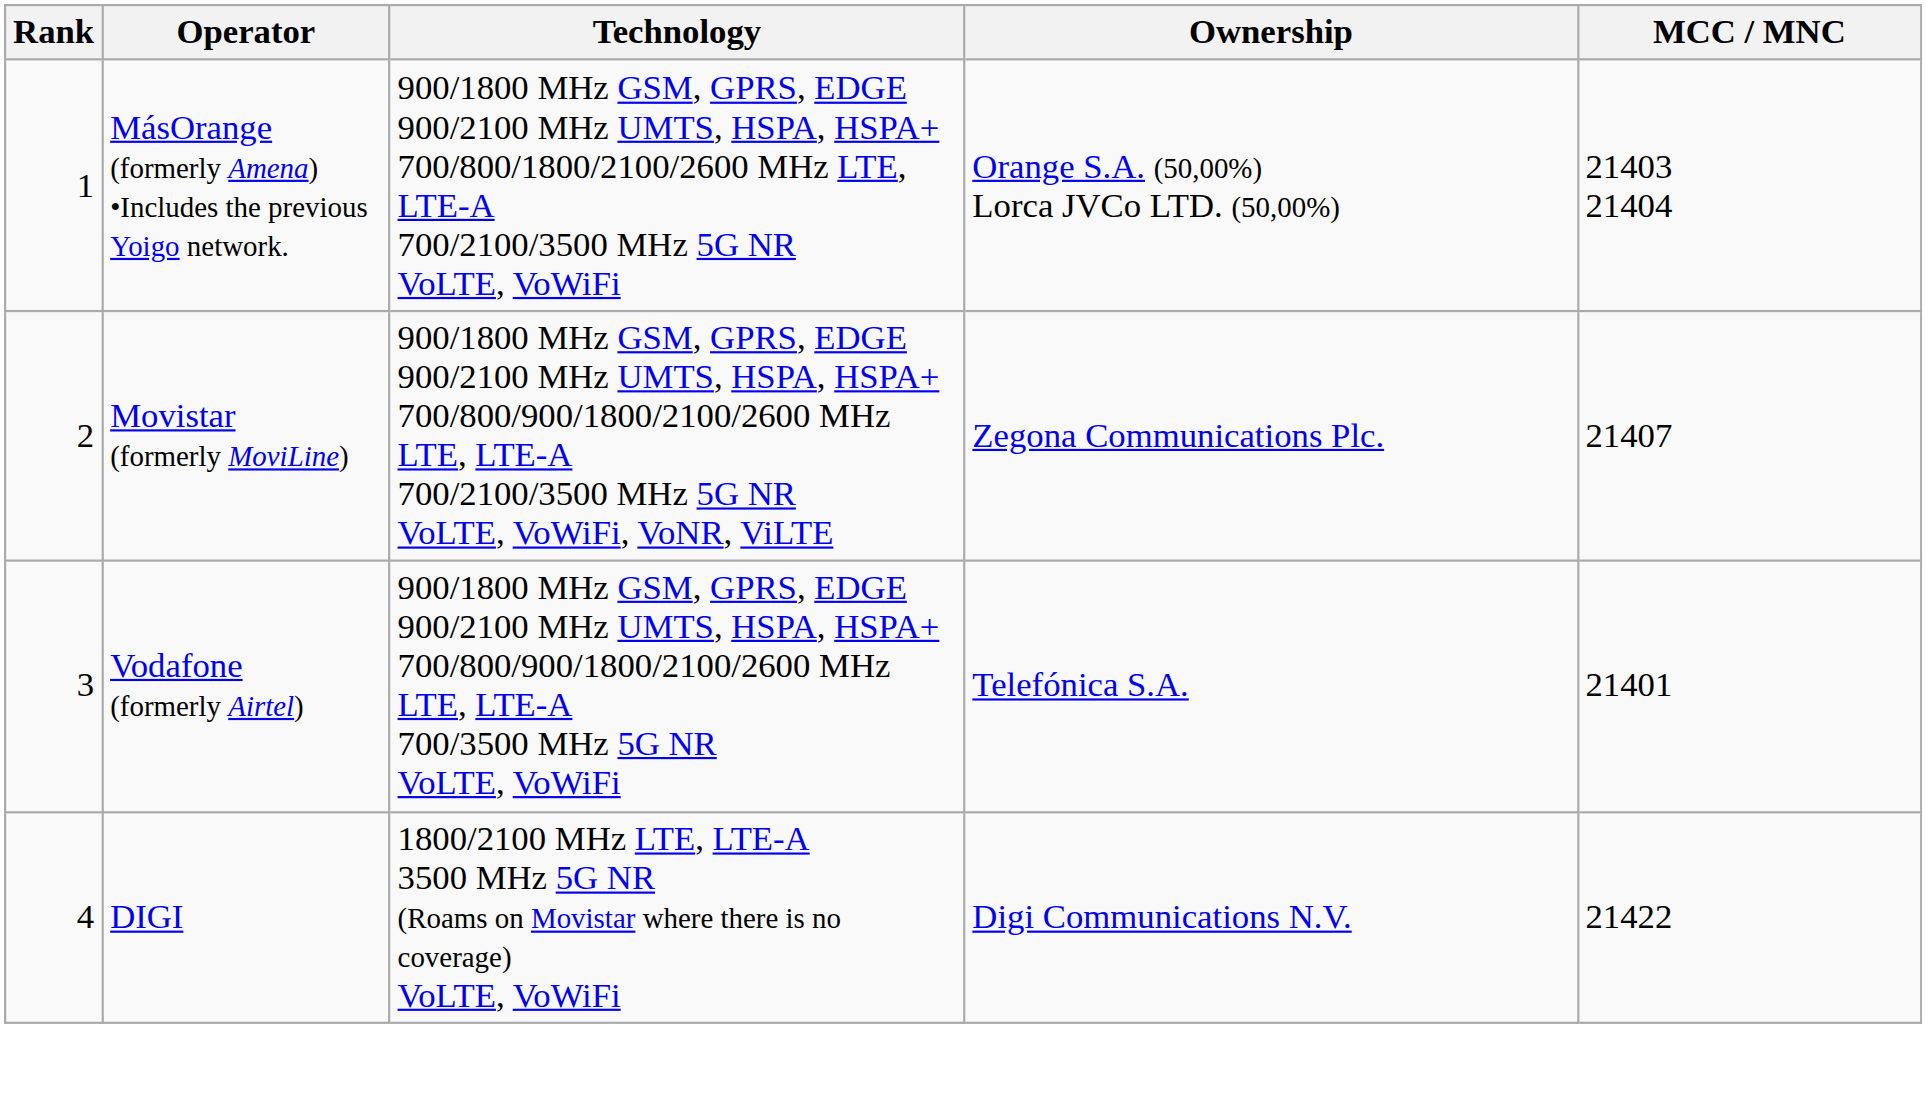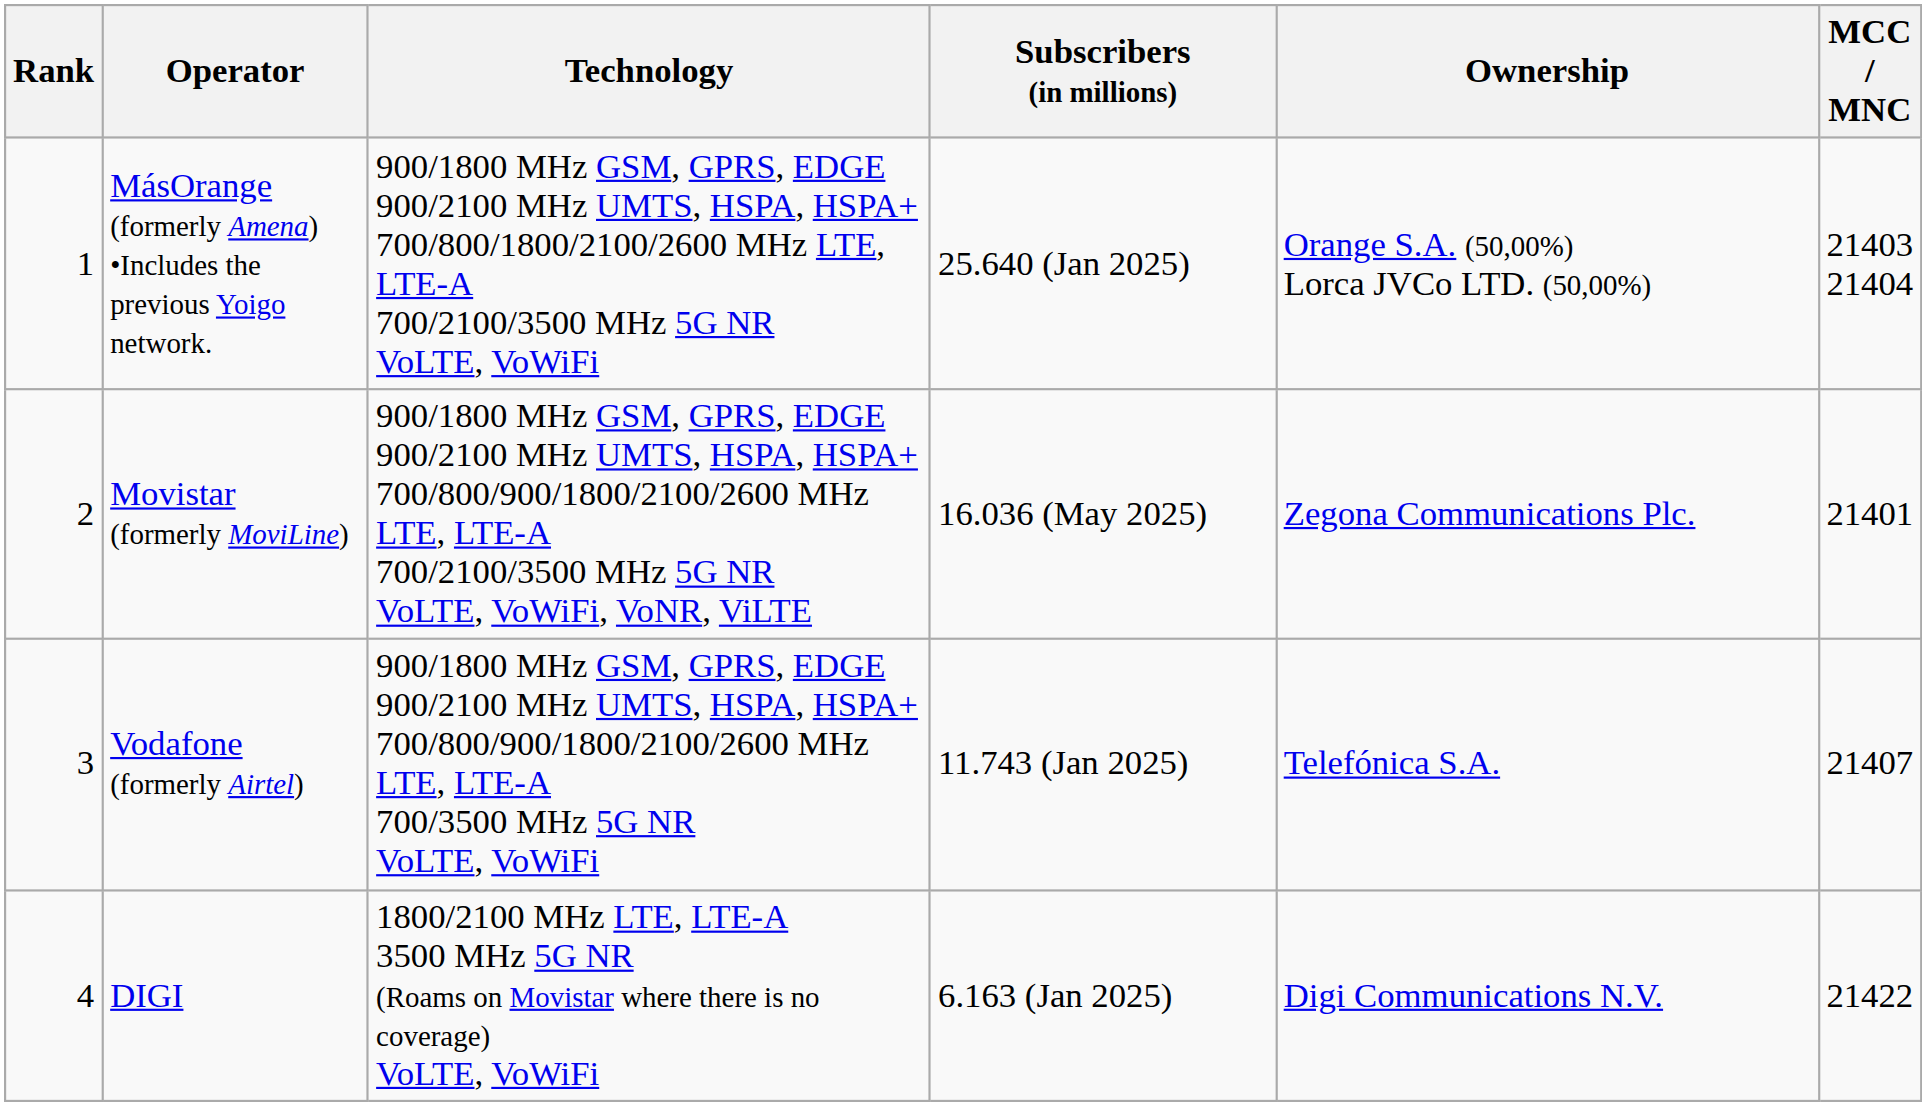 <table class="wikitable" style="width:100%;">
 <tr>
 <th style="width:3%;">Rank</th>
 <th style="width:15%;">Operator</th>
 <th style="width:30%;">Technology</th>
+<th style="width:20%;">Subscribers<br><small>(in millions)</small></th>
 <th style="width:32%;">Ownership</th>
 <th>MCC / MNC</th>
 </tr>
 <tr>
 <td style="text-align:right;">1</td>
 <td><a href='#'>MásOrange</a> <br> <small>(formerly <em><a href='#'>Amena</a></em>) •Includes the previous <a href='#'>Yoigo</a> network.</small></td>
 <td>900/1800 MHz <a href='#'>GSM</a>, <a href='#'>GPRS</a>, <a href='#'>EDGE</a><br>900/2100 MHz <a href='#'>UMTS</a>, <a href='#'>HSPA</a>, <a href='#'>HSPA+</a><br>700/800/1800/2100/2600 MHz <a href='#'>LTE</a>, <a href='#'>LTE-A</a><br>700/2100/3500 MHz <a href='#'>5G NR</a><br><a href='#'>VoLTE</a>, <a href='#'>VoWiFi</a></td>
+<td>25.640 (Jan 2025)</td>
 <td><a href='#'>Orange S.A.</a> <small>(50,00%)</small><br>Lorca JVCo LTD. <small>(50,00%)</small></td>
 <td>21403<br>21404</td>
 </tr>
 <tr>
 <td style="text-align:right;">2</td>
 <td><a href='#'>Movistar</a> <br> <small>(formerly <em><a href='#'>MoviLine</a></em>)</small></td>
 <td>900/1800 MHz <a href='#'>GSM</a>, <a href='#'>GPRS</a>, <a href='#'>EDGE</a><br>900/2100 MHz <a href='#'>UMTS</a>, <a href='#'>HSPA</a>, <a href='#'>HSPA+</a><br>700/800/900/1800/2100/2600 MHz <a href='#'>LTE</a>, <a href='#'>LTE-A</a><br>700/2100/3500 MHz <a href='#'>5G NR</a><br><a href='#'>VoLTE</a>, <a href='#'>VoWiFi</a>, <a href='#'>VoNR</a>, <a href='#'>ViLTE</a></td>
+<td>16.036 (May 2025)</td>
 <td><a href='#'>Zegona Communications Plc.</a></td>
-<td>21407</td>
+<td>21401</td>
 </tr>
 <tr>
 <td style="text-align:right;">3</td>
 <td><a href='#'>Vodafone</a> <br> <small>(formerly <em><a href='#'>Airtel</a></em>)</small></td>
 <td>900/1800 MHz <a href='#'>GSM</a>, <a href='#'>GPRS</a>, <a href='#'>EDGE</a><br>900/2100 MHz <a href='#'>UMTS</a>, <a href='#'>HSPA</a>, <a href='#'>HSPA+</a><br>700/800/900/1800/2100/2600 MHz <a href='#'>LTE</a>, <a href='#'>LTE-A</a><br>700/3500 MHz <a href='#'>5G NR</a><br><a href='#'>VoLTE</a>, <a href='#'>VoWiFi</a></td>
+<td>11.743 (Jan 2025)</td>
 <td><a href='#'>Telefónica S.A.</a></td>
-<td>21401</td>
+<td>21407</td>
 </tr>
 <tr>
 <td style="text-align:right;">4</td>
 <td><a href='#'>DIGI</a></td>
 <td>1800/2100 MHz <a href='#'>LTE</a>, <a href='#'>LTE-A</a><br>3500 MHz <a href='#'>5G NR</a><br><small>(Roams on  <a href='#'>Movistar</a> where there is no coverage)</small><br><a href='#'>VoLTE</a>, <a href='#'>VoWiFi</a></td>
+<td>6.163 (Jan 2025)</td>
 <td><a href='#'>Digi Communications N.V.</a></td>
 <td>21422</td>
 </tr>
 </table>
